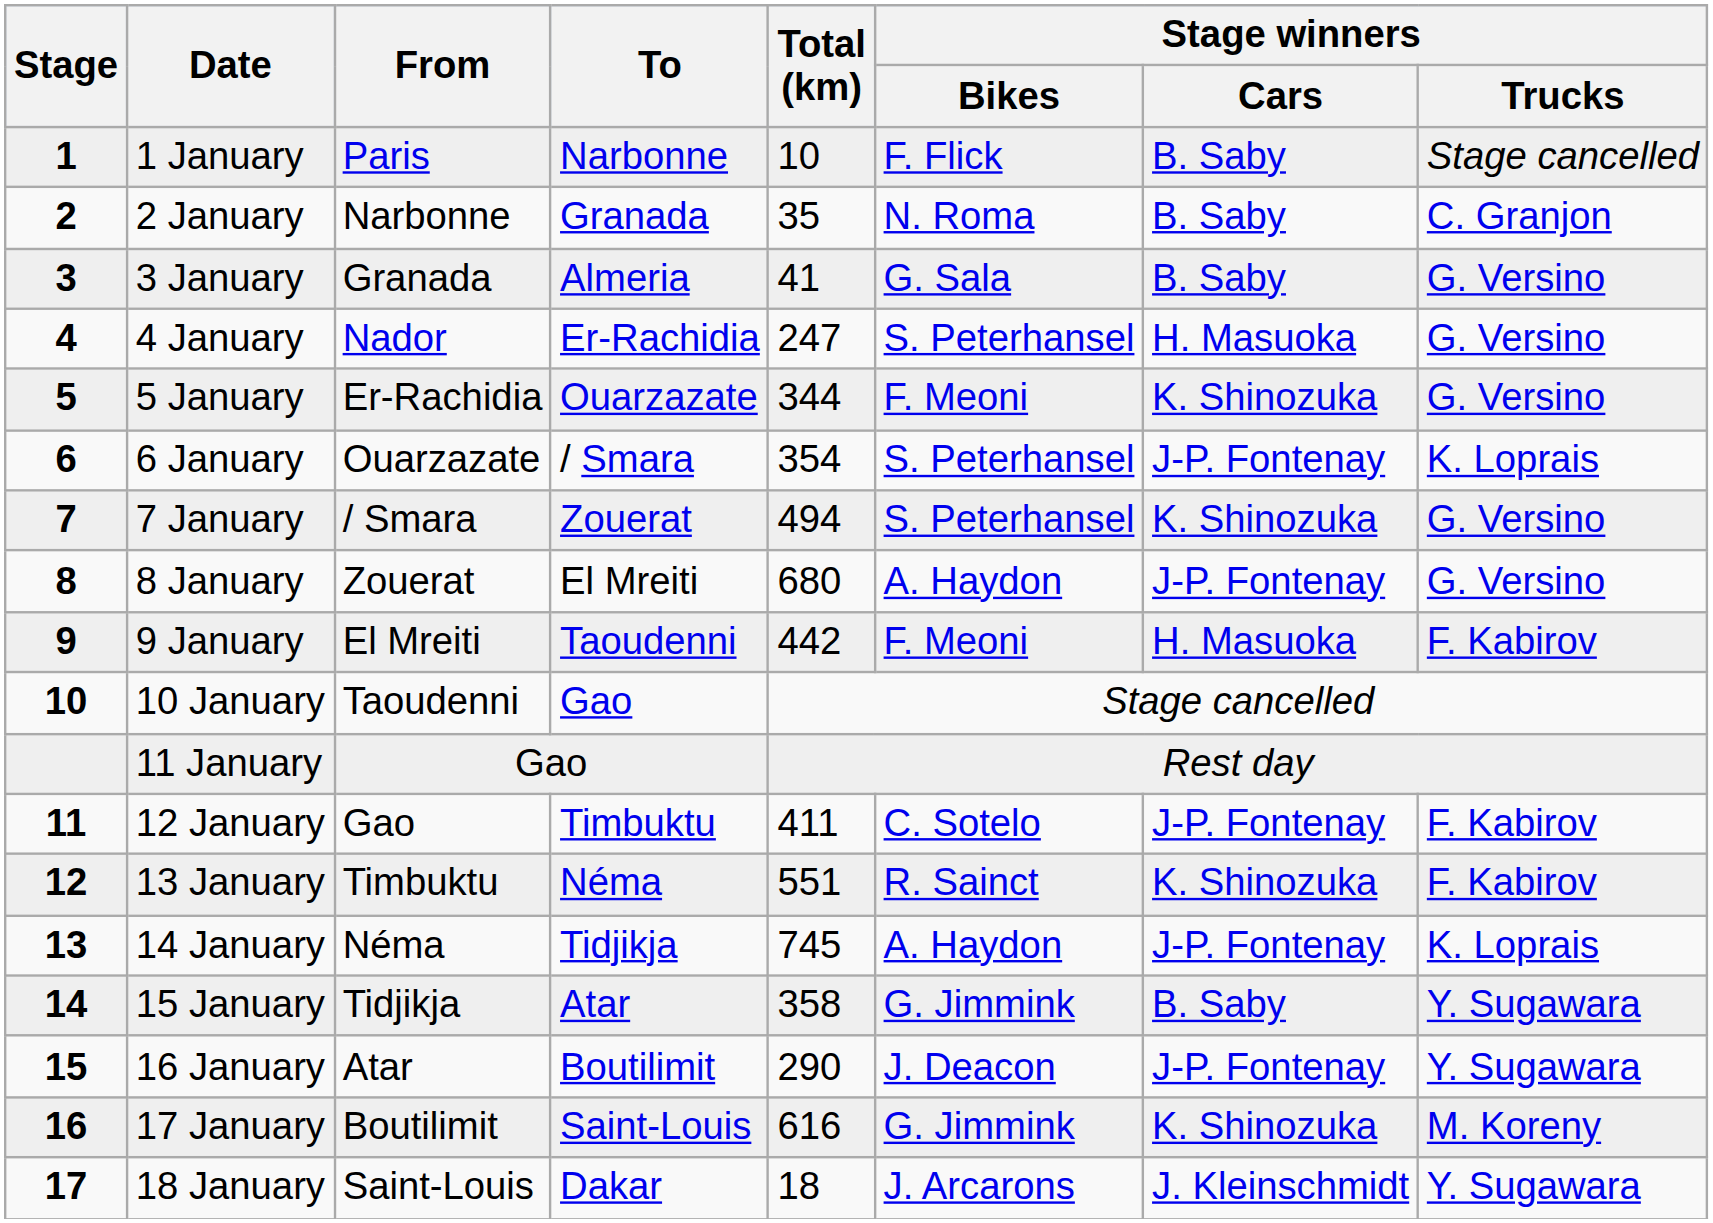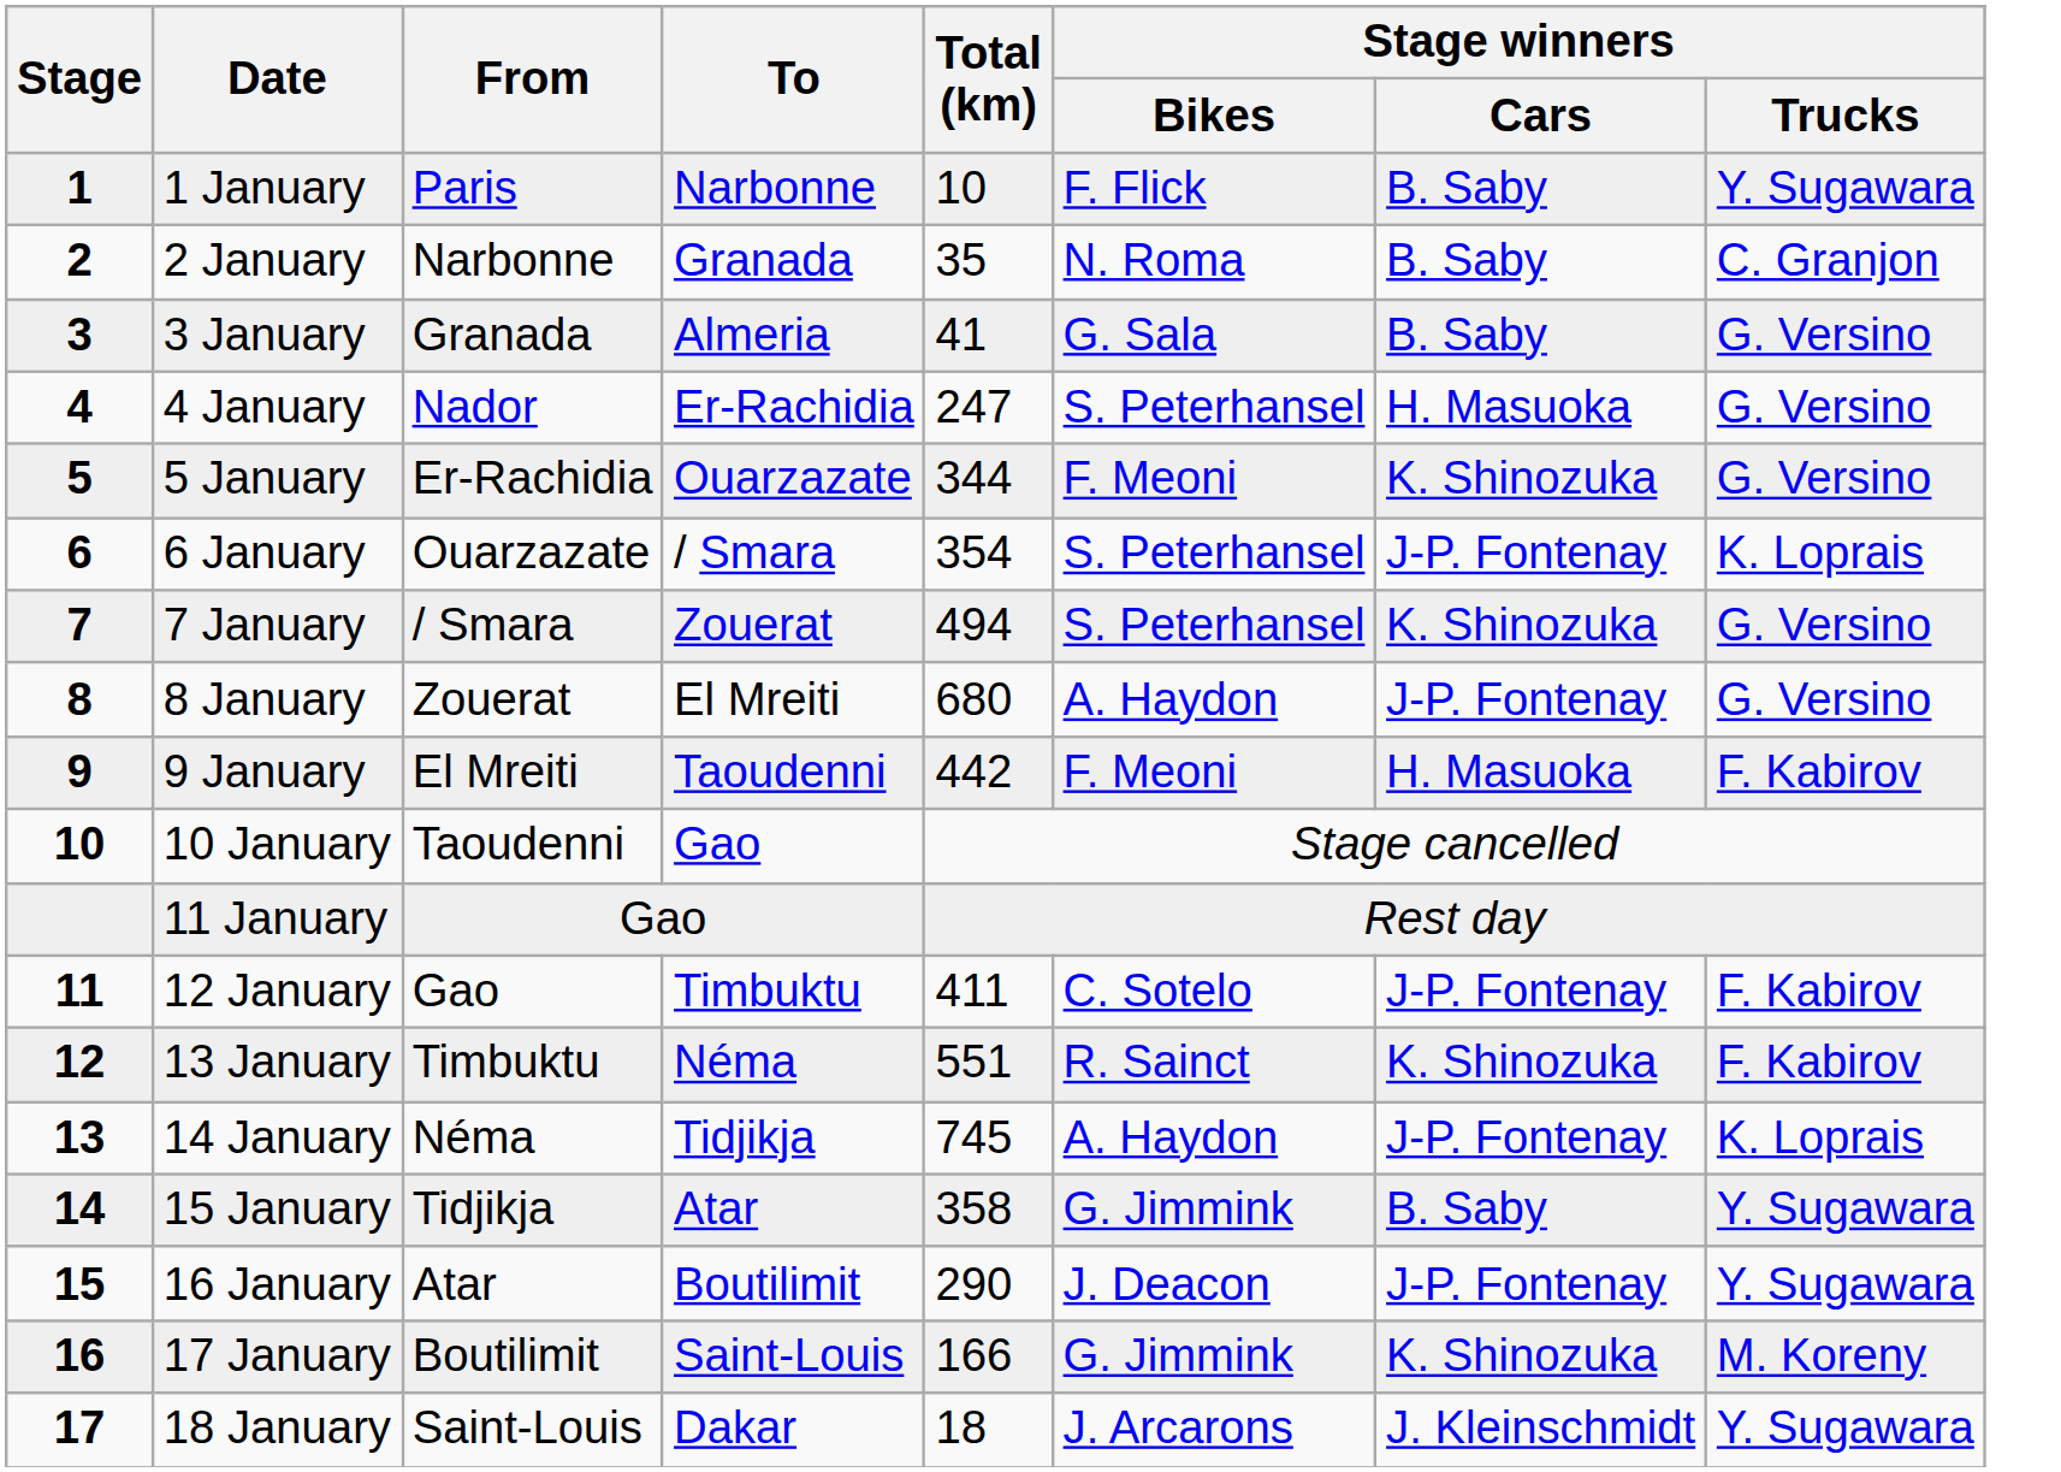 <table class="wikitable sortable">
 <tr style="background:lightsteelblue;">
 <th rowspan=2 align=center>Stage</th>
 <th rowspan=2 align=center>Date</th>
 <th rowspan=2 align=center>From</th>
 <th rowspan=2 align=center>To</th>
 <th rowspan=2 align=center>Total<br>(km)</th>
 <th colspan=3 align=center>Stage winners</th>
 </tr>
 <tr>
 <th align=center>Bikes</th>
 <th align=center>Cars</th>
 <th align=center>Trucks</th>
 </tr>
 <tr style="background:#efefef;">
 <td align=center><strong>1</strong></td>
 <td>1 January</td>
 <td> <a href='#'>Paris</a></td>
 <td> <a href='#'>Narbonne</a></td>
 <td>10</td>
 <td> <a href='#'>F. Flick</a></td>
 <td> <a href='#'>B. Saby</a></td>
-<td align=center><em>Stage cancelled</em></td>
+<td> <a href='#'>Y. Sugawara</a></td>
 </tr>
 <tr>
 <td align=center><strong>2</strong></td>
 <td>2 January</td>
 <td> Narbonne</td>
 <td> <a href='#'>Granada</a></td>
 <td>35</td>
 <td> <a href='#'>N. Roma</a></td>
 <td> <a href='#'>B. Saby</a></td>
 <td> <a href='#'>C. Granjon</a></td>
 </tr>
 <tr style="background:#efefef;">
 <td align=center><strong>3</strong></td>
 <td>3 January</td>
 <td> Granada</td>
 <td> <a href='#'>Almeria</a></td>
 <td>41</td>
 <td> <a href='#'>G. Sala</a></td>
 <td> <a href='#'>B. Saby</a></td>
 <td> <a href='#'>G. Versino</a></td>
 </tr>
 <tr>
 <td align=center><strong>4</strong></td>
 <td>4 January</td>
 <td> <a href='#'>Nador</a></td>
 <td> <a href='#'>Er-Rachidia</a></td>
 <td>247</td>
 <td> <a href='#'>S. Peterhansel</a></td>
 <td> <a href='#'>H. Masuoka</a></td>
 <td> <a href='#'>G. Versino</a></td>
 </tr>
 <tr style="background:#efefef;">
 <td align=center><strong>5</strong></td>
 <td>5 January</td>
 <td> Er-Rachidia</td>
 <td> <a href='#'>Ouarzazate</a></td>
 <td>344</td>
 <td> <a href='#'>F. Meoni</a></td>
 <td> <a href='#'>K. Shinozuka</a></td>
 <td> <a href='#'>G. Versino</a></td>
 </tr>
 <tr>
 <td align=center><strong>6</strong></td>
 <td>6 January</td>
 <td> Ouarzazate</td>
 <td>/ <a href='#'>Smara</a></td>
 <td>354</td>
 <td> <a href='#'>S. Peterhansel</a></td>
 <td> <a href='#'>J-P. Fontenay</a></td>
 <td> <a href='#'>K. Loprais</a></td>
 </tr>
 <tr style="background:#efefef;">
 <td align=center><strong>7</strong></td>
 <td>7 January</td>
 <td>/ Smara</td>
 <td> <a href='#'>Zouerat</a></td>
 <td>494</td>
 <td> <a href='#'>S. Peterhansel</a></td>
 <td> <a href='#'>K. Shinozuka</a></td>
 <td> <a href='#'>G. Versino</a></td>
 </tr>
 <tr>
 <td align=center><strong>8</strong></td>
 <td>8 January</td>
 <td> Zouerat</td>
 <td> El Mreiti</td>
 <td>680</td>
 <td> <a href='#'>A. Haydon</a></td>
 <td> <a href='#'>J-P. Fontenay</a></td>
 <td> <a href='#'>G. Versino</a></td>
 </tr>
 <tr style="background:#efefef;">
 <td align=center><strong>9</strong></td>
 <td>9 January</td>
 <td> El Mreiti</td>
 <td> <a href='#'>Taoudenni</a></td>
 <td>442</td>
 <td> <a href='#'>F. Meoni</a></td>
 <td> <a href='#'>H. Masuoka</a></td>
 <td> <a href='#'>F. Kabirov</a></td>
 </tr>
 <tr>
 <td align=center><strong>10</strong></td>
 <td>10 January</td>
 <td> Taoudenni</td>
 <td> <a href='#'>Gao</a></td>
 <td colspan=4 align=center><em>Stage cancelled</em></td>
 </tr>
 <tr style="background:#efefef;">
 <td></td>
 <td>11 January</td>
 <td colspan=2 align=center> Gao</td>
 <td colspan=4 align=center><em>Rest day</em></td>
 </tr>
 <tr>
 <td align=center><strong>11</strong></td>
 <td>12 January</td>
 <td> Gao</td>
 <td> <a href='#'>Timbuktu</a></td>
 <td>411</td>
 <td> <a href='#'>C. Sotelo</a></td>
 <td> <a href='#'>J-P. Fontenay</a></td>
 <td> <a href='#'>F. Kabirov</a></td>
 </tr>
 <tr style="background:#efefef;">
 <td align=center><strong>12</strong></td>
 <td>13 January</td>
 <td> Timbuktu</td>
 <td> <a href='#'>Néma</a></td>
 <td>551</td>
 <td> <a href='#'>R. Sainct</a></td>
 <td> <a href='#'>K. Shinozuka</a></td>
 <td> <a href='#'>F. Kabirov</a></td>
 </tr>
 <tr>
 <td align=center><strong>13</strong></td>
 <td>14 January</td>
 <td> Néma</td>
 <td> <a href='#'>Tidjikja</a></td>
 <td>745</td>
 <td> <a href='#'>A. Haydon</a></td>
 <td> <a href='#'>J-P. Fontenay</a></td>
 <td> <a href='#'>K. Loprais</a></td>
 </tr>
 <tr style="background:#efefef;">
 <td align=center><strong>14</strong></td>
 <td>15 January</td>
 <td> Tidjikja</td>
 <td> <a href='#'>Atar</a></td>
 <td>358</td>
 <td> <a href='#'>G. Jimmink</a></td>
 <td> <a href='#'>B. Saby</a></td>
 <td> <a href='#'>Y. Sugawara</a></td>
 </tr>
 <tr>
 <td align=center><strong>15</strong></td>
 <td>16 January</td>
 <td> Atar</td>
 <td> <a href='#'>Boutilimit</a></td>
 <td>290</td>
 <td> <a href='#'>J. Deacon</a></td>
 <td> <a href='#'>J-P. Fontenay</a></td>
 <td> <a href='#'>Y. Sugawara</a></td>
 </tr>
 <tr style="background:#efefef;">
 <td align=center><strong>16</strong></td>
 <td>17 January</td>
 <td> Boutilimit</td>
 <td> <a href='#'>Saint-Louis</a></td>
-<td>616</td>
+<td>166</td>
 <td> <a href='#'>G. Jimmink</a></td>
 <td> <a href='#'>K. Shinozuka</a></td>
 <td> <a href='#'>M. Koreny</a></td>
 </tr>
 <tr>
 <td align=center><strong>17</strong></td>
 <td>18 January</td>
 <td> Saint-Louis</td>
 <td> <a href='#'>Dakar</a></td>
 <td>18</td>
 <td> <a href='#'>J. Arcarons</a></td>
 <td> <a href='#'>J. Kleinschmidt</a></td>
 <td> <a href='#'>Y. Sugawara</a></td>
 </tr>
 </table>
